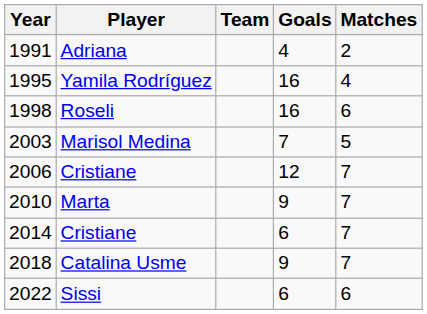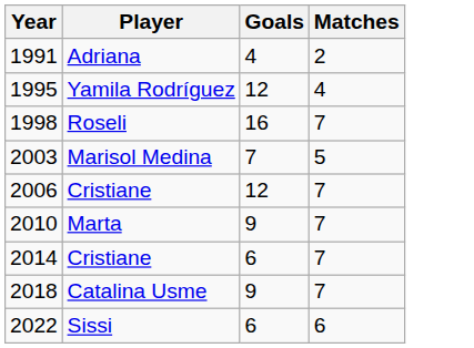 <table class="wikitable">
 <tr>
 <th>Year</th>
 <th>Player</th>
-<th>Team</th>
 <th>Goals</th>
 <th>Matches</th>
 </tr>
 <tr>
 <td>1991</td>
 <td><a href='#'>Adriana</a></td>
-<td></td>
 <td>4</td>
 <td>2</td>
 </tr>
 <tr>
 <td>1995</td>
 <td><a href='#'>Yamila Rodríguez</a></td>
-<td></td>
-<td>16</td>
+<td>12</td>
 <td>4</td>
 </tr>
 <tr>
 <td>1998</td>
 <td><a href='#'>Roseli</a></td>
-<td></td>
 <td>16</td>
-<td>6</td>
+<td>7</td>
 </tr>
 <tr>
 <td>2003</td>
 <td><a href='#'>Marisol Medina</a></td>
-<td></td>
 <td>7</td>
 <td>5</td>
 </tr>
 <tr>
 <td>2006</td>
 <td><a href='#'>Cristiane</a></td>
-<td></td>
 <td>12</td>
 <td>7</td>
 </tr>
 <tr>
 <td>2010</td>
 <td><a href='#'>Marta</a></td>
-<td></td>
 <td>9</td>
 <td>7</td>
 </tr>
 <tr>
 <td>2014</td>
 <td><a href='#'>Cristiane</a></td>
-<td></td>
 <td>6</td>
 <td>7</td>
 </tr>
 <tr>
 <td>2018</td>
 <td><a href='#'>Catalina Usme</a></td>
-<td></td>
 <td>9</td>
 <td>7</td>
 </tr>
 <tr>
 <td>2022</td>
 <td><a href='#'>Sissi</a></td>
-<td></td>
 <td>6</td>
 <td>6</td>
 </tr>
 </table>
